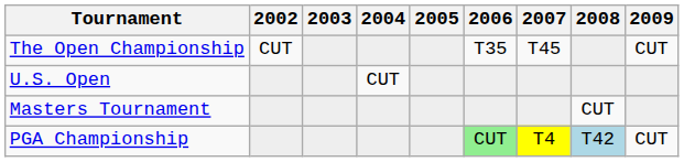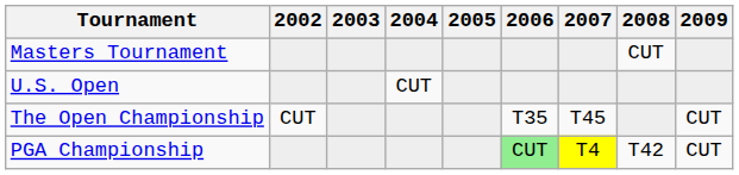 <table class="wikitable" style="font-size:95%;text-align:center;">
 <tr>
 <th>Tournament</th>
 <th>2002</th>
 <th>2003</th>
 <th>2004</th>
 <th>2005</th>
 <th>2006</th>
 <th>2007</th>
 <th>2008</th>
 <th>2009</th>
 </tr>
 <tr>
-<td align=left><a href='#'>The Open Championship</a></td>
-<td>CUT</td>
+<td align=left><a href='#'>Masters Tournament</a></td>
 <td style="background:#eeeeee;"></td>
 <td style="background:#eeeeee;"></td>
 <td style="background:#eeeeee;"></td>
-<td>T35</td>
-<td>T45</td>
+<td style="background:#eeeeee;"></td>
+<td style="background:#eeeeee;"></td>
 <td style="background:#eeeeee;"></td>
 <td>CUT</td>
+<td style="background:#eeeeee;"></td>
 </tr>
 <tr>
 <td align=left><a href='#'>U.S. Open</a></td>
 <td style="background:#eeeeee;"></td>
 <td style="background:#eeeeee;"></td>
 <td>CUT</td>
 <td style="background:#eeeeee;"></td>
 <td style="background:#eeeeee;"></td>
 <td style="background:#eeeeee;"></td>
 <td style="background:#eeeeee;"></td>
 <td style="background:#eeeeee;"></td>
 </tr>
 <tr>
-<td align=left><a href='#'>Masters Tournament</a></td>
+<td align=left><a href='#'>The Open Championship</a></td>
+<td>CUT</td>
 <td style="background:#eeeeee;"></td>
 <td style="background:#eeeeee;"></td>
 <td style="background:#eeeeee;"></td>
-<td style="background:#eeeeee;"></td>
-<td style="background:#eeeeee;"></td>
+<td>T35</td>
+<td>T45</td>
 <td style="background:#eeeeee;"></td>
 <td>CUT</td>
-<td style="background:#eeeeee;"></td>
 </tr>
 <tr>
 <td align=left><a href='#'>PGA Championship</a></td>
 <td style="background:#eeeeee;"></td>
 <td style="background:#eeeeee;"></td>
 <td style="background:#eeeeee;"></td>
 <td style="background:#eeeeee;"></td>
 <td style="background: lightgreen;">CUT</td>
 <td style="background:yellow;">T4</td>
-<td style="background: lightblue;">T42</td>
+<td>T42</td>
 <td>CUT</td>
 </tr>
 </table>
